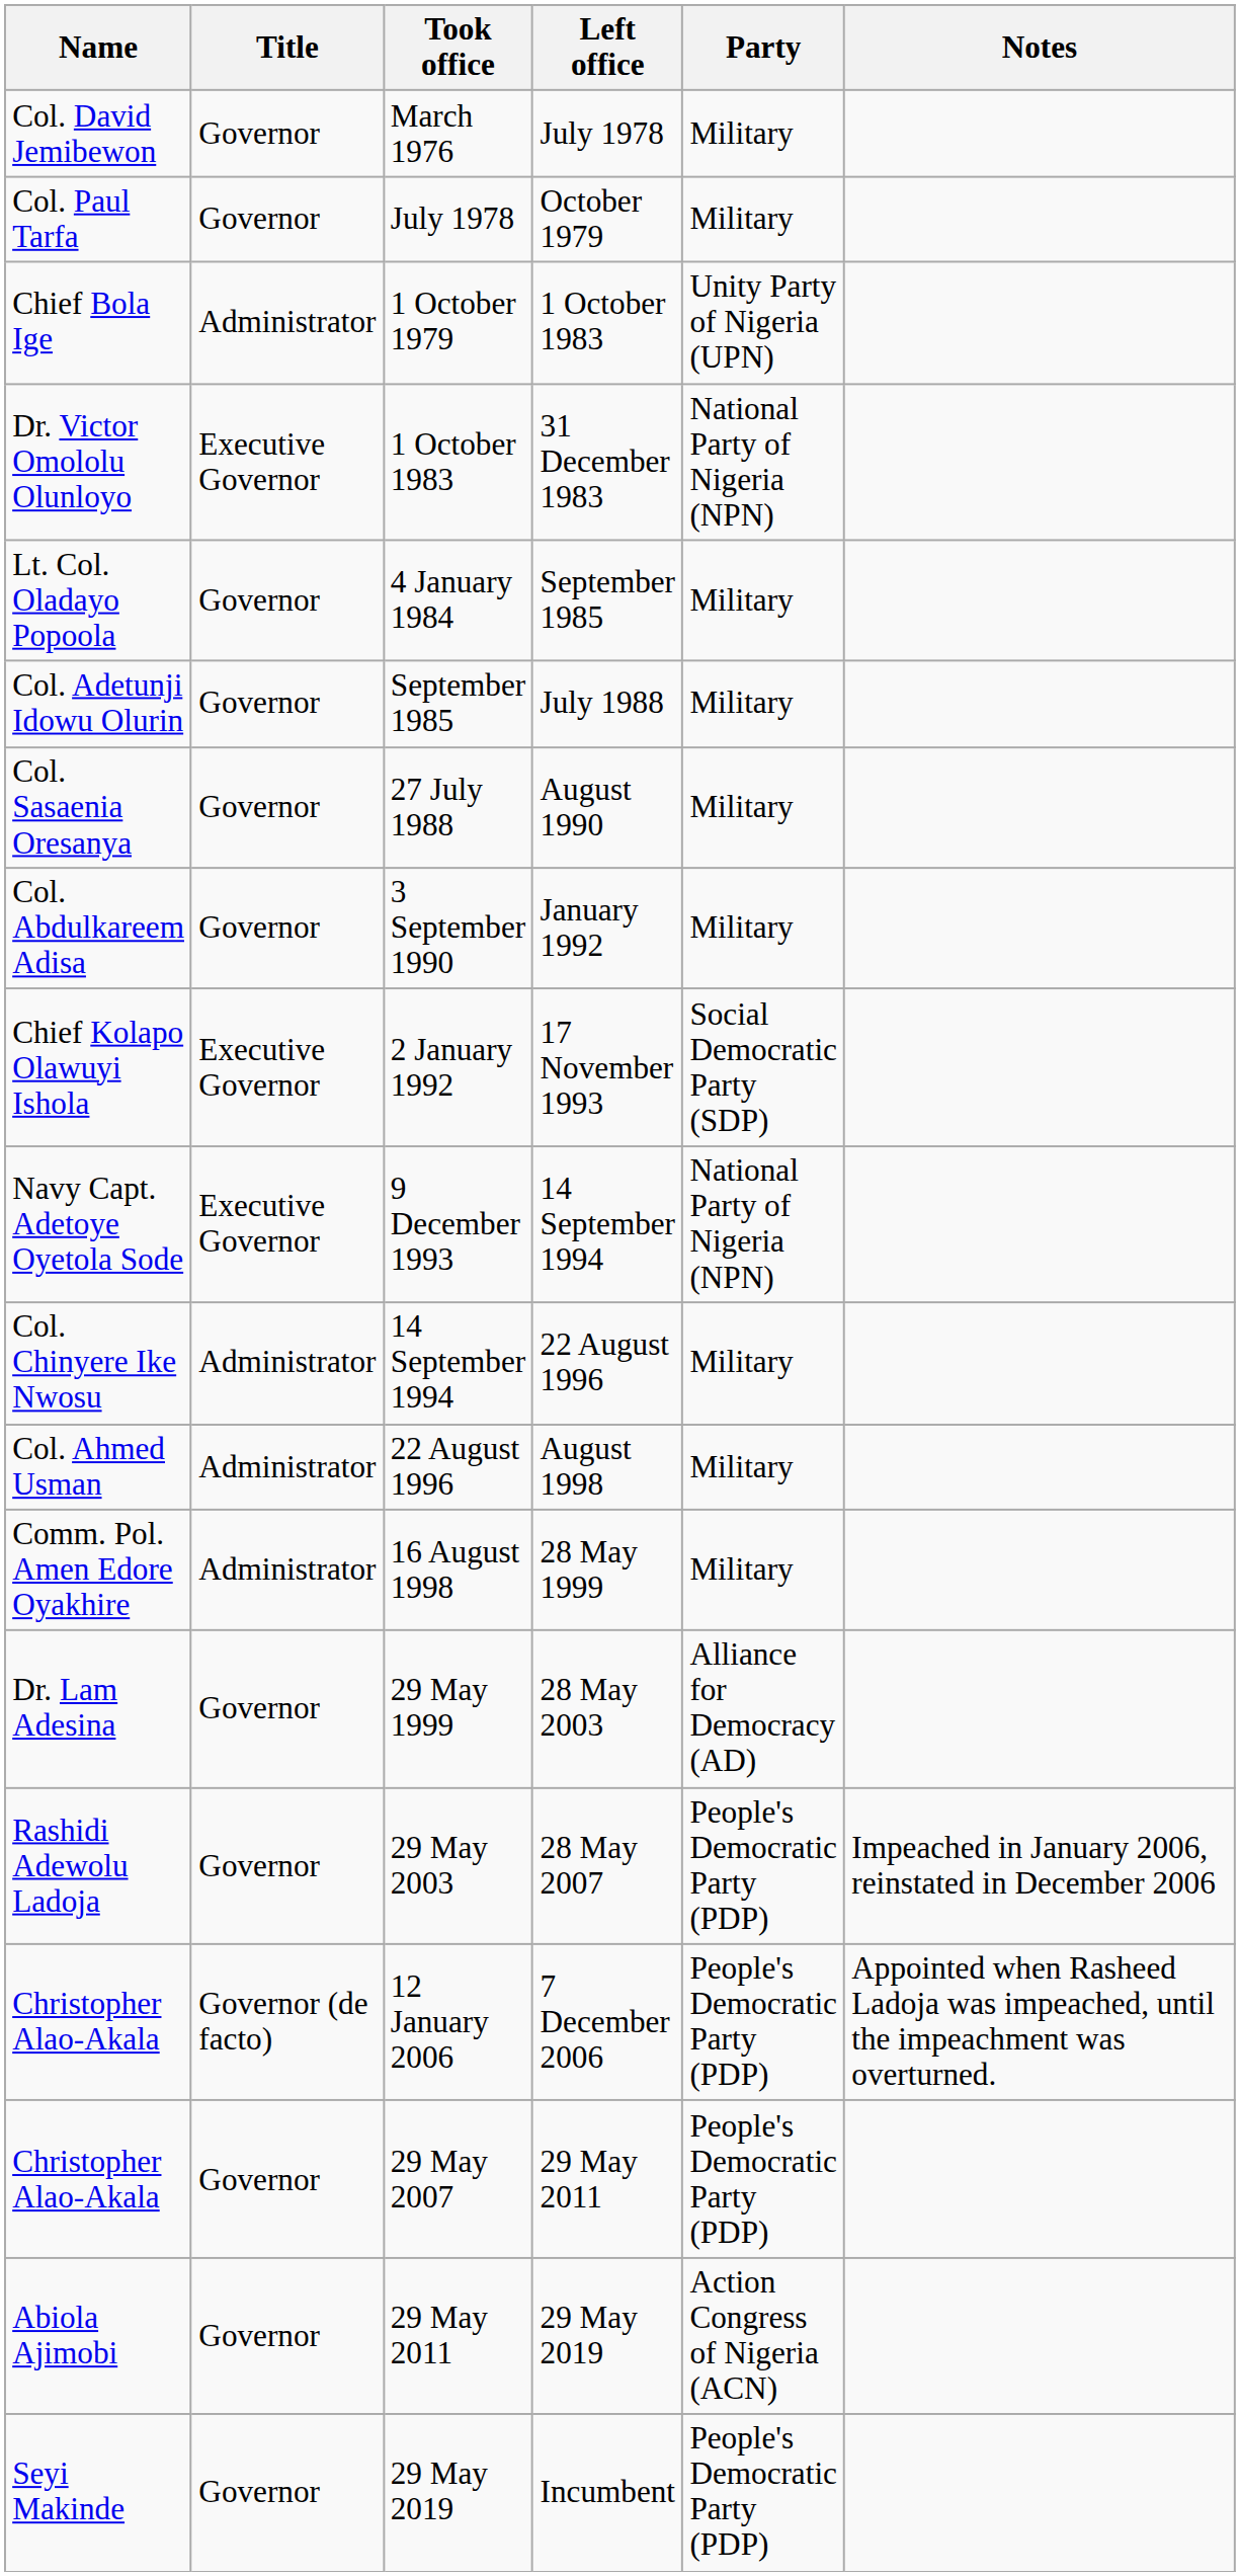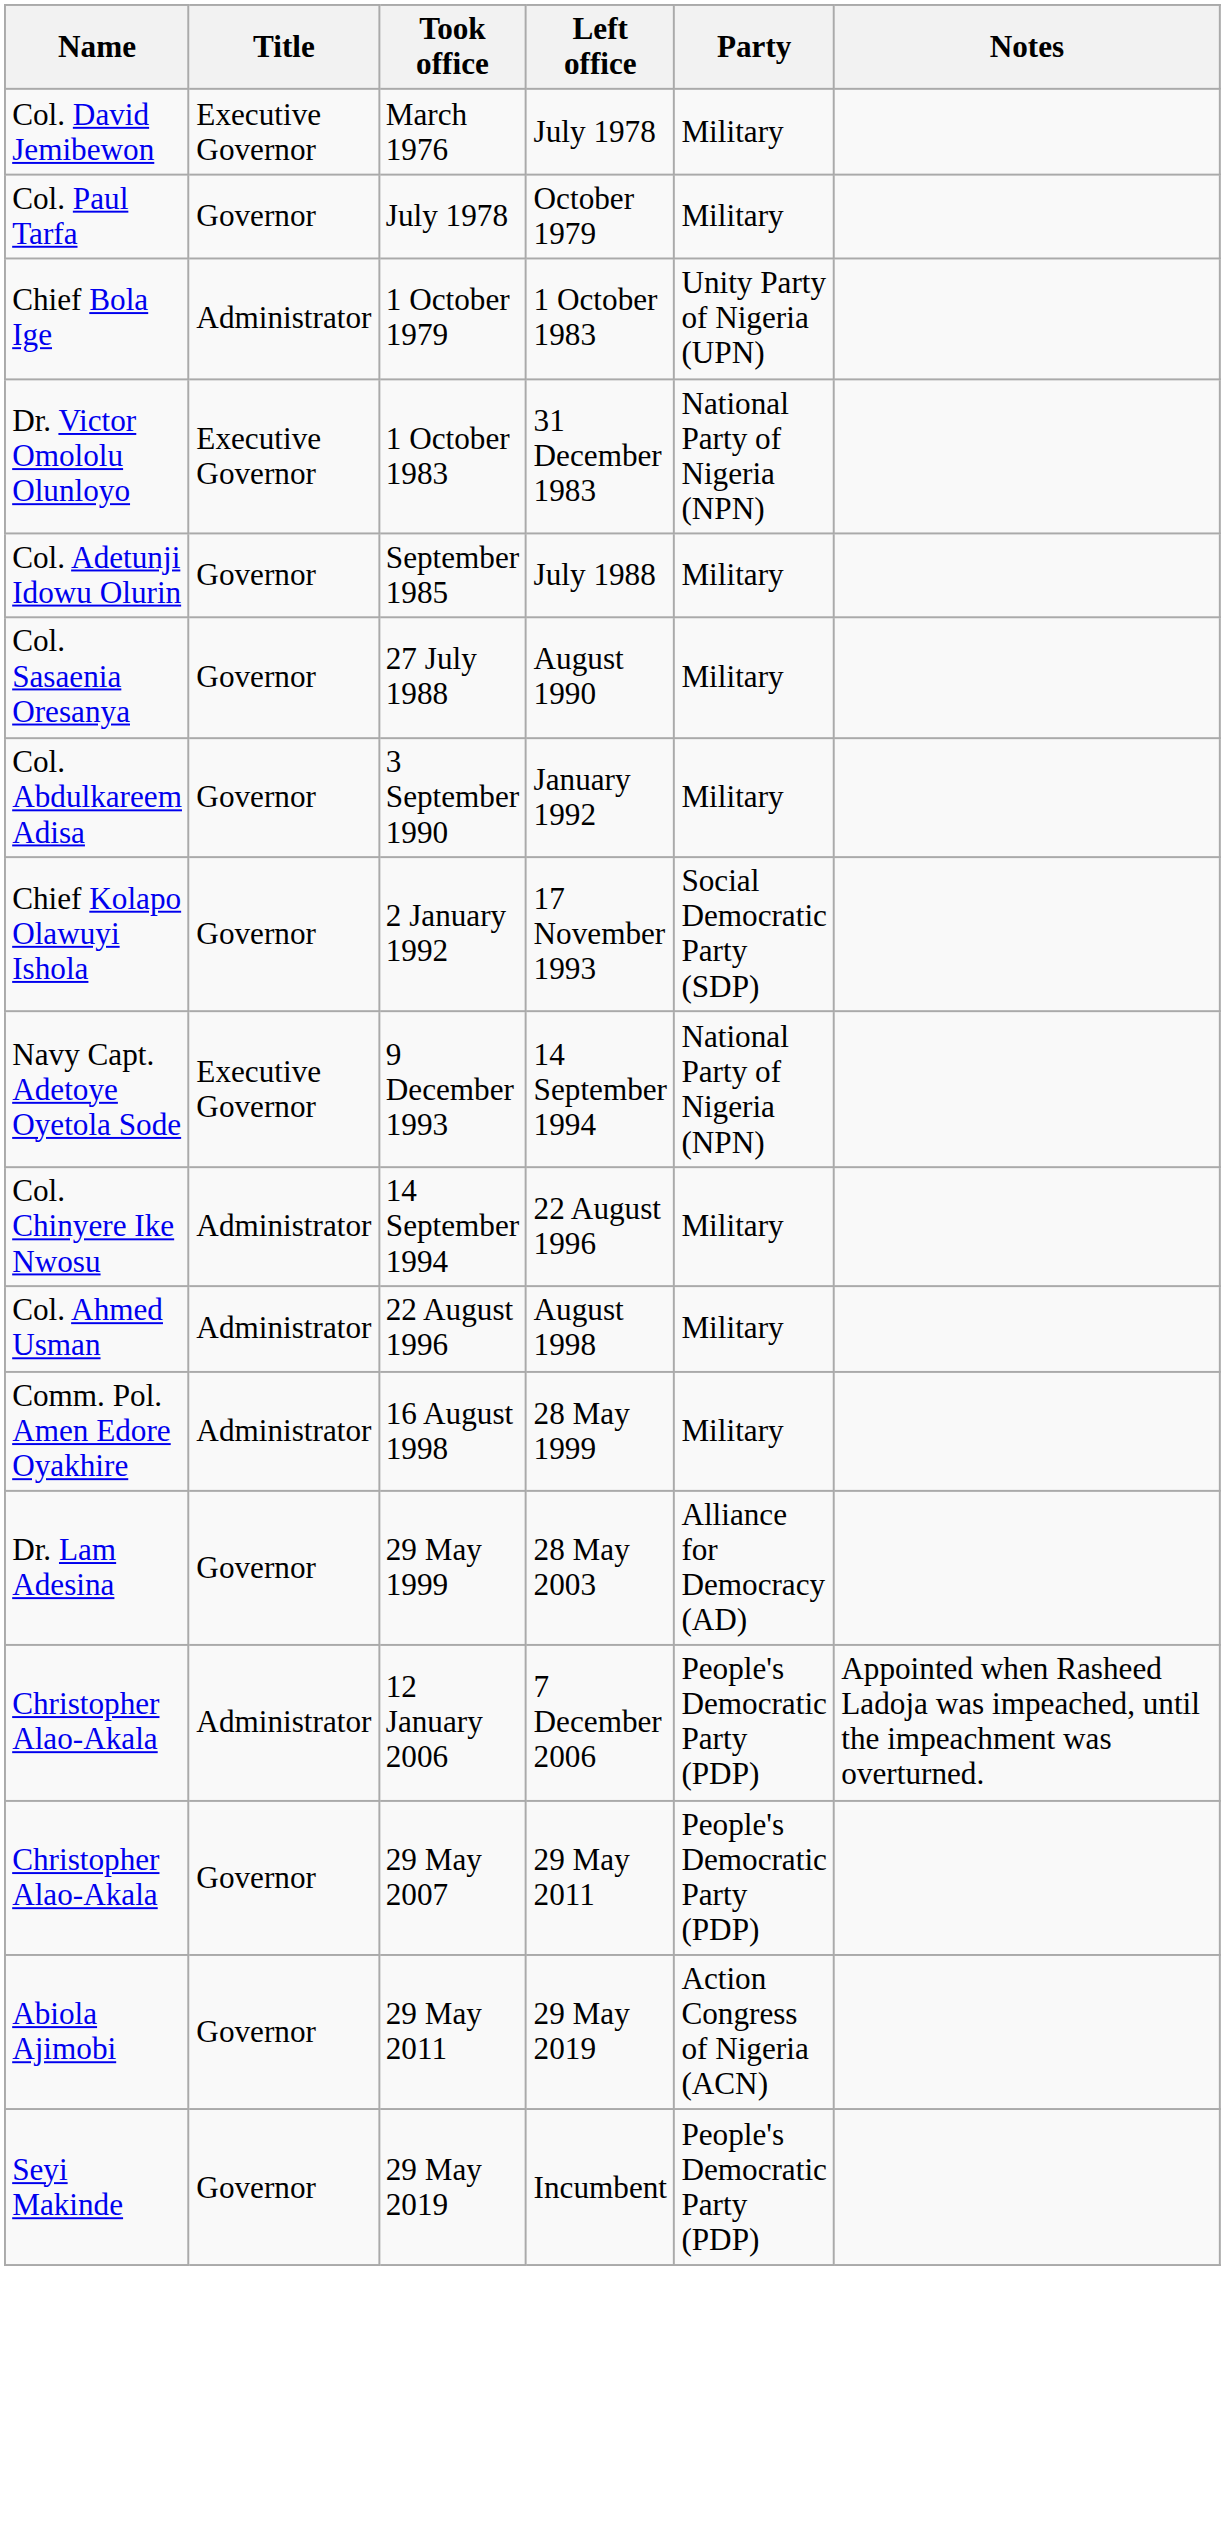 <table class="wikitable" border="1" style="width:100%; margin:auto;">
 <tr>
 <th>Name</th>
 <th>Title</th>
 <th>Took office</th>
 <th>Left office</th>
 <th>Party</th>
 <th width="40%">Notes</th>
 </tr>
 <tr -valign="top">
 <td>Col. <a href='#'>David Jemibewon</a></td>
-<td>Governor</td>
+<td>Executive Governor</td>
 <td>March 1976</td>
 <td>July 1978</td>
 <td>Military</td>
 <td></td>
 </tr>
 <tr -valign="top">
 <td>Col. <a href='#'>Paul Tarfa</a></td>
 <td>Governor</td>
 <td>July 1978</td>
 <td>October 1979</td>
 <td>Military</td>
 <td></td>
 </tr>
 <tr -valign="top">
 <td>Chief <a href='#'>Bola Ige</a></td>
 <td>Administrator</td>
 <td>1 October 1979</td>
 <td>1 October 1983</td>
 <td>Unity Party of Nigeria (UPN)</td>
 <td></td>
 </tr>
 <tr -valign="top">
 <td>Dr. <a href='#'>Victor Omololu Olunloyo</a></td>
 <td>Executive Governor</td>
 <td>1 October 1983</td>
 <td>31 December 1983</td>
 <td>National Party of Nigeria (NPN)</td>
 <td></td>
 </tr>
 <tr -valign="top">
-<td>Lt. Col. <a href='#'>Oladayo Popoola</a></td>
-<td>Governor</td>
-<td>4 January 1984</td>
-<td>September 1985</td>
-<td>Military</td>
-<td></td>
-</tr>
-<tr -valign="top">
 <td>Col. <a href='#'>Adetunji Idowu Olurin</a></td>
 <td>Governor</td>
 <td>September 1985</td>
 <td>July 1988</td>
 <td>Military</td>
 <td></td>
 </tr>
 <tr -valign="top">
 <td>Col. <a href='#'>Sasaenia Oresanya</a></td>
 <td>Governor</td>
 <td>27 July 1988</td>
 <td>August 1990</td>
 <td>Military</td>
 <td></td>
 </tr>
 <tr -valign="top">
 <td>Col. <a href='#'>Abdulkareem Adisa</a></td>
 <td>Governor</td>
 <td>3 September 1990</td>
 <td>January 1992</td>
 <td>Military</td>
 <td></td>
 </tr>
 <tr -valign="top">
 <td>Chief <a href='#'>Kolapo Olawuyi Ishola</a></td>
-<td>Executive Governor</td>
+<td>Governor</td>
 <td>2 January 1992</td>
 <td>17 November 1993</td>
 <td>Social Democratic Party (SDP)</td>
 <td></td>
 </tr>
 <tr -valign="top">
 <td>Navy Capt. <a href='#'>Adetoye Oyetola Sode</a></td>
 <td>Executive Governor</td>
 <td>9 December 1993</td>
 <td>14 September 1994</td>
 <td>National Party of Nigeria (NPN)</td>
 <td></td>
 </tr>
 <tr -valign="top">
 <td>Col. <a href='#'>Chinyere Ike Nwosu</a></td>
 <td>Administrator</td>
 <td>14 September 1994</td>
 <td>22 August 1996</td>
 <td>Military</td>
 <td></td>
 </tr>
 <tr -valign="top">
 <td>Col. <a href='#'>Ahmed Usman</a></td>
 <td>Administrator</td>
 <td>22 August 1996</td>
 <td>August 1998</td>
 <td>Military</td>
 <td></td>
 </tr>
 <tr -valign="top">
 <td>Comm. Pol. <a href='#'>Amen Edore Oyakhire</a></td>
 <td>Administrator</td>
 <td>16 August 1998</td>
 <td>28 May 1999</td>
 <td>Military</td>
 <td></td>
 </tr>
 <tr -valign="top">
 <td>Dr. <a href='#'>Lam Adesina</a></td>
 <td>Governor</td>
 <td>29 May 1999</td>
 <td>28 May 2003</td>
 <td>Alliance for Democracy (AD)</td>
 <td></td>
 </tr>
 <tr -valign="top">
-<td><a href='#'>Rashidi Adewolu Ladoja</a></td>
-<td>Governor</td>
-<td>29 May 2003</td>
-<td>28 May 2007</td>
-<td>People's Democratic Party (PDP)</td>
-<td>Impeached in January 2006, reinstated in December 2006</td>
-</tr>
-<tr -valign="top">
 <td><a href='#'>Christopher Alao-Akala</a></td>
-<td>Governor (de facto)</td>
+<td>Administrator</td>
 <td>12 January 2006</td>
 <td>7 December 2006</td>
 <td>People's Democratic Party (PDP)</td>
 <td>Appointed when Rasheed Ladoja was impeached, until the impeachment was overturned.</td>
 </tr>
 <tr -valign="top">
 <td><a href='#'>Christopher Alao-Akala</a></td>
 <td>Governor</td>
 <td>29 May 2007</td>
 <td>29 May 2011</td>
 <td>People's Democratic Party (PDP)</td>
 <td></td>
 </tr>
 <tr -valign="top">
 <td><a href='#'>Abiola Ajimobi</a></td>
 <td>Governor</td>
 <td>29 May 2011</td>
 <td>29 May 2019</td>
 <td>Action Congress of Nigeria (ACN)</td>
 <td></td>
 </tr>
 <tr>
 <td><a href='#'>Seyi Makinde</a></td>
 <td>Governor</td>
 <td>29 May 2019</td>
 <td>Incumbent</td>
 <td>People's Democratic Party (PDP)</td>
 <td></td>
 </tr>
 </table>
